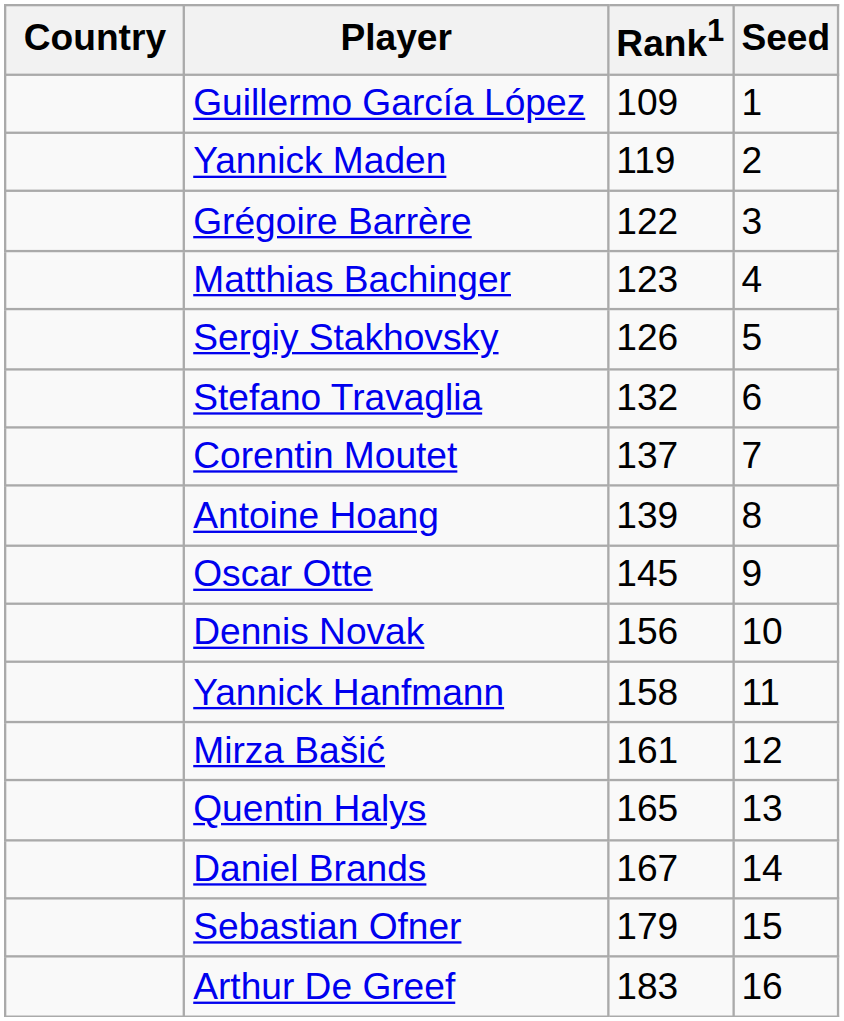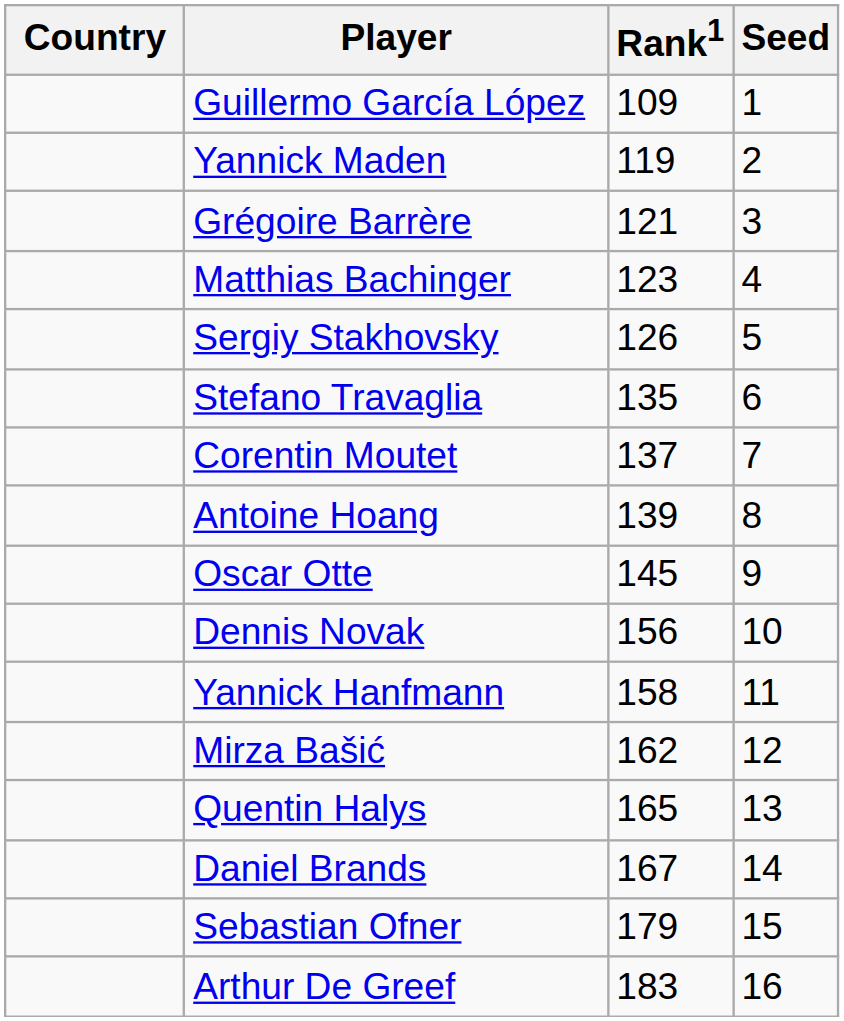 <table class="sortable wikitable">
 <tr>
 <th width="70">Country</th>
 <th width="175">Player</th>
 <th>Rank<sup>1</sup></th>
 <th>Seed</th>
 </tr>
 <tr>
 <td></td>
 <td><a href='#'>Guillermo García López</a></td>
 <td>109</td>
 <td>1</td>
 </tr>
 <tr>
 <td></td>
 <td><a href='#'>Yannick Maden</a></td>
 <td>119</td>
 <td>2</td>
 </tr>
 <tr>
 <td></td>
 <td><a href='#'>Grégoire Barrère</a></td>
-<td>122</td>
+<td>121</td>
 <td>3</td>
 </tr>
 <tr>
 <td></td>
 <td><a href='#'>Matthias Bachinger</a></td>
 <td>123</td>
 <td>4</td>
 </tr>
 <tr>
 <td></td>
 <td><a href='#'>Sergiy Stakhovsky</a></td>
 <td>126</td>
 <td>5</td>
 </tr>
 <tr>
 <td></td>
 <td><a href='#'>Stefano Travaglia</a></td>
-<td>132</td>
+<td>135</td>
 <td>6</td>
 </tr>
 <tr>
 <td></td>
 <td><a href='#'>Corentin Moutet</a></td>
 <td>137</td>
 <td>7</td>
 </tr>
 <tr>
 <td></td>
 <td><a href='#'>Antoine Hoang</a></td>
 <td>139</td>
 <td>8</td>
 </tr>
 <tr>
 <td></td>
 <td><a href='#'>Oscar Otte</a></td>
 <td>145</td>
 <td>9</td>
 </tr>
 <tr>
 <td></td>
 <td><a href='#'>Dennis Novak</a></td>
 <td>156</td>
 <td>10</td>
 </tr>
 <tr>
 <td></td>
 <td><a href='#'>Yannick Hanfmann</a></td>
 <td>158</td>
 <td>11</td>
 </tr>
 <tr>
 <td></td>
 <td><a href='#'>Mirza Bašić</a></td>
-<td>161</td>
+<td>162</td>
 <td>12</td>
 </tr>
 <tr>
 <td></td>
 <td><a href='#'>Quentin Halys</a></td>
 <td>165</td>
 <td>13</td>
 </tr>
 <tr>
 <td></td>
 <td><a href='#'>Daniel Brands</a></td>
 <td>167</td>
 <td>14</td>
 </tr>
 <tr>
 <td></td>
 <td><a href='#'>Sebastian Ofner</a></td>
 <td>179</td>
 <td>15</td>
 </tr>
 <tr>
 <td></td>
 <td><a href='#'>Arthur De Greef</a></td>
 <td>183</td>
 <td>16</td>
 </tr>
 </table>
